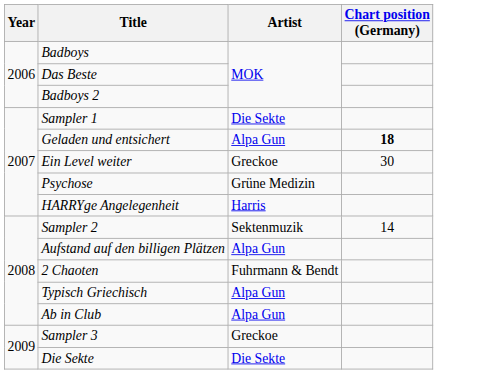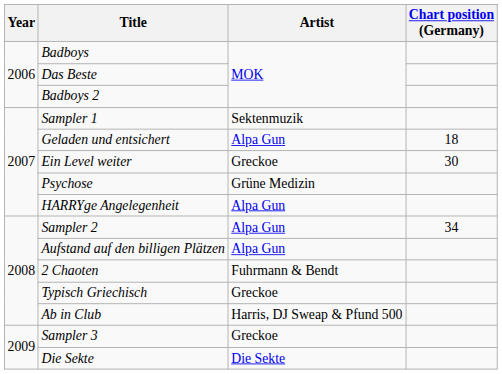 <table class="wikitable">
 <tr style="background-color:#efefef;">
 <th>Year</th>
 <th>Title</th>
 <th>Artist</th>
 <th><a href='#'>Chart position</a><br>(Germany)</th>
 </tr>
 <tr>
 <td rowspan="3">2006</td>
 <td><em>Badboys</em></td>
 <td rowspan="3"><a href='#'>MOK</a></td>
 <td align="center"></td>
 </tr>
 <tr>
 <td><em>Das Beste</em></td>
 <td align="center"></td>
 </tr>
 <tr>
 <td><em>Badboys 2</em></td>
 <td align="center"></td>
 </tr>
 <tr>
 <td rowspan="5">2007</td>
 <td><em>Sampler 1</em></td>
-<td><a href='#'>Die Sekte</a></td>
+<td>Sektenmuzik</td>
 <td align="center"></td>
 </tr>
 <tr>
 <td><em>Geladen und entsichert</em></td>
 <td><a href='#'>Alpa Gun</a></td>
-<td align="center"><strong>18</strong></td>
+<td align="center">18</td>
 </tr>
 <tr>
 <td><em>Ein Level weiter</em></td>
 <td>Greckoe</td>
 <td align="center">30</td>
 </tr>
 <tr>
 <td><em>Psychose</em></td>
 <td>Grüne Medizin</td>
 <td align="center"></td>
 </tr>
 <tr>
 <td><em>HARRYge Angelegenheit</em></td>
-<td><a href='#'>Harris</a></td>
+<td><a href='#'>Alpa Gun</a></td>
 <td align="center"></td>
 </tr>
 <tr>
 <td rowspan="5">2008</td>
 <td><em>Sampler 2</em></td>
-<td>Sektenmuzik</td>
-<td align="center">14</td>
+<td><a href='#'>Alpa Gun</a></td>
+<td align="center">34</td>
 </tr>
 <tr>
 <td><em>Aufstand auf den billigen Plätzen</em></td>
 <td><a href='#'>Alpa Gun</a></td>
 <td align="center"></td>
 </tr>
 <tr>
 <td><em>2 Chaoten</em></td>
 <td>Fuhrmann & Bendt</td>
 <td align="center"></td>
 </tr>
 <tr>
 <td><em>Typisch Griechisch</em></td>
-<td><a href='#'>Alpa Gun</a></td>
+<td>Greckoe</td>
 <td align="center"></td>
 </tr>
 <tr>
 <td><em>Ab in Club</em></td>
-<td><a href='#'>Alpa Gun</a></td>
+<td>Harris, DJ Sweap & Pfund 500</td>
 <td align="center"></td>
 </tr>
 <tr>
 <td rowspan="2">2009</td>
 <td><em>Sampler 3</em></td>
 <td>Greckoe</td>
 <td align="center"></td>
 </tr>
 <tr>
 <td><em>Die Sekte</em></td>
 <td><a href='#'>Die Sekte</a></td>
 <td align="center"></td>
 </tr>
 </table>
